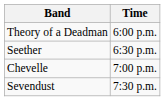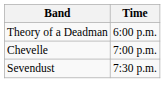 <table class="wikitable">
 <tr>
 <th>Band</th>
 <th>Time</th>
 </tr>
 <tr>
 <td>Theory of a Deadman</td>
 <td>6:00 p.m.</td>
 </tr>
 <tr>
-<td>Seether</td>
-<td>6:30 p.m.</td>
-</tr>
-<tr>
 <td>Chevelle</td>
 <td>7:00 p.m.</td>
 </tr>
 <tr>
 <td>Sevendust</td>
 <td>7:30 p.m.</td>
 </tr>
 </table>
